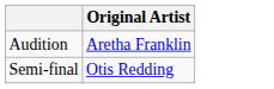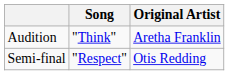 <table class="wikitable">
 <tr>
 <th></th>
+<th>Song</th>
 <th>Original Artist</th>
 </tr>
 <tr>
 <td>Audition</td>
+<td>"<a href='#'>Think</a>"</td>
 <td><a href='#'>Aretha Franklin</a></td>
 </tr>
 <tr>
 <td>Semi-final</td>
+<td>"<a href='#'>Respect</a>"</td>
 <td><a href='#'>Otis Redding</a></td>
 </tr>
 </table>
